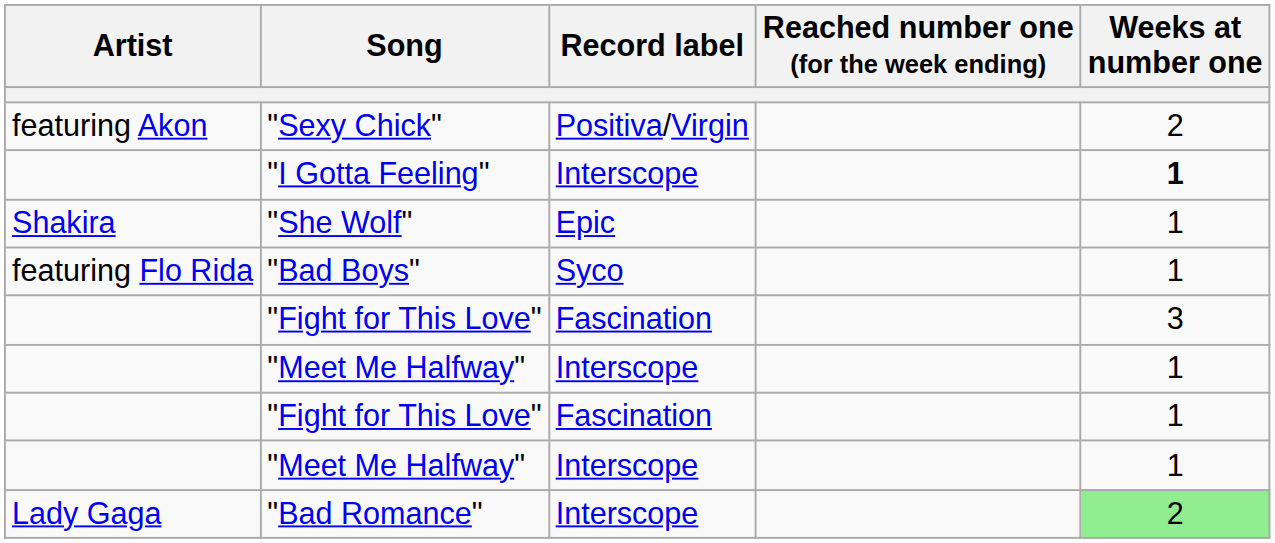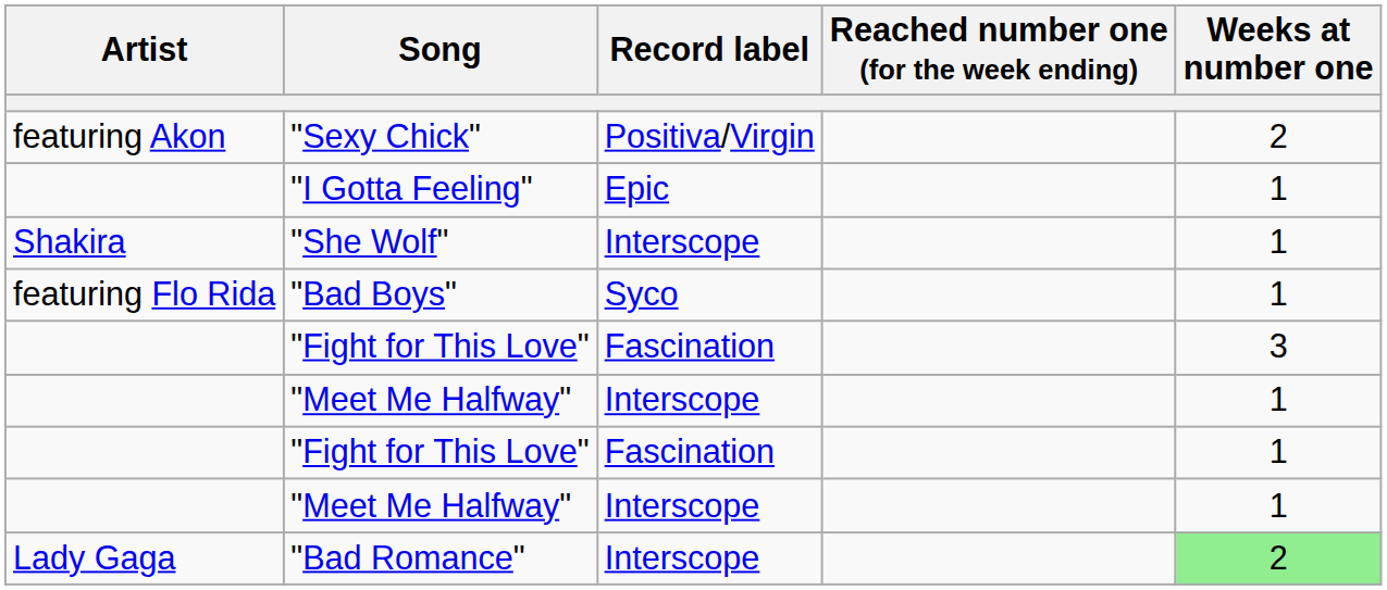 <table class="wikitable plainrowheaders sortable">
 <tr>
 <th scope=col>Artist</th>
 <th scope=col>Song</th>
 <th scope=col>Record label</th>
 <th scope=col>Reached number one<br><small>(for the week ending)</small></th>
 <th scope=col>Weeks at<br>number one</th>
 </tr>
 <tr class=unsortable>
 <th scope=row style="text-align:center;" colspan=6></th>
 </tr>
 <tr>
 <td> featuring <a href='#'>Akon</a></td>
 <td>"<a href='#'>Sexy Chick</a>"</td>
 <td><a href='#'>Positiva</a>/<a href='#'>Virgin</a></td>
 <td></td>
 <td align=center>2</td>
 </tr>
 <tr>
 <td></td>
 <td>"<a href='#'>I Gotta Feeling</a>"</td>
-<td><a href='#'>Interscope</a></td>
+<td><a href='#'>Epic</a></td>
 <td></td>
-<td align=center><strong>1</strong></td>
+<td align=center>1</td>
 </tr>
 <tr>
 <td><a href='#'>Shakira</a></td>
 <td>"<a href='#'>She Wolf</a>"</td>
-<td><a href='#'>Epic</a></td>
+<td><a href='#'>Interscope</a></td>
 <td></td>
 <td align=center>1</td>
 </tr>
 <tr>
 <td> featuring <a href='#'>Flo Rida</a></td>
 <td>"<a href='#'>Bad Boys</a>"</td>
 <td><a href='#'>Syco</a></td>
 <td></td>
 <td align=center>1</td>
 </tr>
 <tr>
 <td></td>
 <td>"<a href='#'>Fight for This Love</a>"</td>
 <td><a href='#'>Fascination</a></td>
 <td></td>
 <td align=center>3</td>
 </tr>
 <tr>
 <td></td>
 <td>"<a href='#'>Meet Me Halfway</a>"</td>
 <td><a href='#'>Interscope</a></td>
 <td></td>
 <td align=center>1</td>
 </tr>
 <tr>
 <td></td>
 <td>"<a href='#'>Fight for This Love</a>"</td>
 <td><a href='#'>Fascination</a></td>
 <td></td>
 <td align=center>1</td>
 </tr>
 <tr>
 <td></td>
 <td>"<a href='#'>Meet Me Halfway</a>"</td>
 <td><a href='#'>Interscope</a></td>
 <td></td>
 <td align=center>1</td>
 </tr>
 <tr>
 <td><a href='#'>Lady Gaga</a></td>
 <td>"<a href='#'>Bad Romance</a>"</td>
 <td><a href='#'>Interscope</a></td>
 <td></td>
 <td align=center style="background: lightgreen;">2</td>
 </tr>
 </table>
